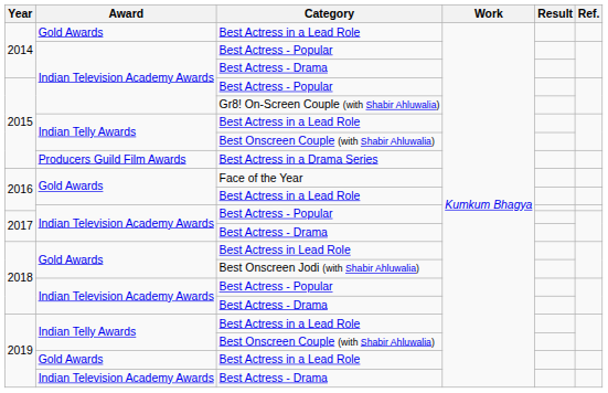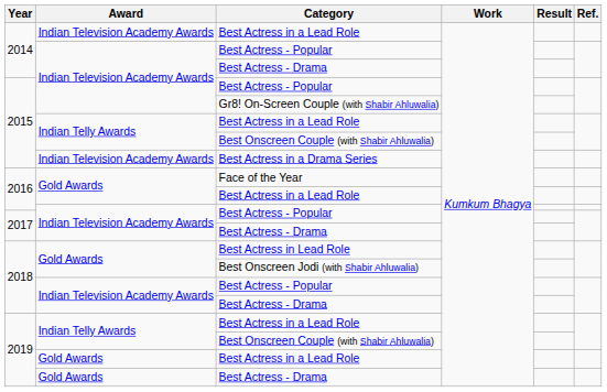 <table class="wikitable">
 <tr>
 <th>Year</th>
 <th>Award</th>
 <th>Category</th>
 <th>Work</th>
 <th>Result</th>
 <th>Ref.</th>
 </tr>
 <tr>
 <td rowspan="3">2014</td>
-<td><a href='#'>Gold Awards</a></td>
+<td><a href='#'>Indian Television Academy Awards</a></td>
 <td><a href='#'>Best Actress in a Lead Role</a></td>
 <td rowspan="21"><em><a href='#'>Kumkum Bhagya</a></em></td>
 <td></td>
 <td></td>
 </tr>
 <tr>
 <td rowspan="4"><a href='#'>Indian Television Academy Awards</a></td>
 <td><a href='#'>Best Actress - Popular</a></td>
 <td></td>
 <td rowspan="2"></td>
 </tr>
 <tr>
 <td><a href='#'>Best Actress - Drama</a></td>
 <td></td>
 </tr>
 <tr>
 <td rowspan="5">2015</td>
 <td><a href='#'>Best Actress - Popular</a></td>
 <td></td>
 <td rowspan="2"></td>
 </tr>
 <tr>
 <td>Gr8! On-Screen Couple <small>(with <a href='#'>Shabir Ahluwalia</a>)</small></td>
 <td></td>
 </tr>
 <tr>
 <td rowspan="2"><a href='#'>Indian Telly Awards</a></td>
 <td><a href='#'>Best Actress in a Lead Role</a></td>
 <td></td>
 <td rowspan="2"></td>
 </tr>
 <tr>
 <td><a href='#'>Best Onscreen Couple</a> <small>(with <a href='#'>Shabir Ahluwalia</a>)</small></td>
 <td></td>
 </tr>
 <tr>
-<td><a href='#'>Producers Guild Film Awards</a></td>
+<td><a href='#'>Indian Television Academy Awards</a></td>
 <td><a href='#'>Best Actress in a Drama Series</a></td>
 <td></td>
 <td></td>
 </tr>
 <tr>
 <td rowspan="3">2016</td>
 <td rowspan="2"><a href='#'>Gold Awards</a></td>
 <td>Face of the Year</td>
 <td></td>
 <td></td>
 </tr>
 <tr>
 <td><a href='#'>Best Actress in a Lead Role</a></td>
 <td></td>
 <td></td>
 </tr>
 <tr>
 <td rowspan="3"><a href='#'>Indian Television Academy Awards</a></td>
 <td rowspan="2"><a href='#'>Best Actress - Popular</a></td>
 <td></td>
 <td></td>
 </tr>
 <tr>
 <td rowspan="2">2017</td>
 <td></td>
 <td rowspan="2"></td>
 </tr>
 <tr>
 <td><a href='#'>Best Actress - Drama</a></td>
 <td></td>
 </tr>
 <tr>
 <td rowspan="4">2018</td>
 <td rowspan="2"><a href='#'>Gold Awards</a></td>
 <td><a href='#'>Best Actress in Lead Role</a></td>
 <td></td>
 <td rowspan="2"></td>
 </tr>
 <tr>
 <td>Best Onscreen Jodi <small>(with <a href='#'>Shabir Ahluwalia</a>)</small></td>
 <td></td>
 </tr>
 <tr>
 <td rowspan="2"><a href='#'>Indian Television Academy Awards</a></td>
 <td><a href='#'>Best Actress - Popular</a></td>
 <td></td>
 <td rowspan="2"></td>
 </tr>
 <tr>
 <td><a href='#'>Best Actress - Drama</a></td>
 <td></td>
 </tr>
 <tr>
 <td rowspan="4">2019</td>
 <td rowspan="2"><a href='#'>Indian Telly Awards</a></td>
 <td><a href='#'>Best Actress in a Lead Role</a></td>
 <td></td>
 <td rowspan="2"></td>
 </tr>
 <tr>
 <td><a href='#'>Best Onscreen Couple</a> <small>(with <a href='#'>Shabir Ahluwalia</a>)</small></td>
 <td></td>
 </tr>
 <tr>
 <td><a href='#'>Gold Awards</a></td>
 <td><a href='#'>Best Actress in a Lead Role</a></td>
 <td></td>
 <td></td>
 </tr>
 <tr>
-<td><a href='#'>Indian Television Academy Awards</a></td>
+<td><a href='#'>Gold Awards</a></td>
 <td><a href='#'>Best Actress - Drama</a></td>
 <td></td>
 <td></td>
 </tr>
 </table>
